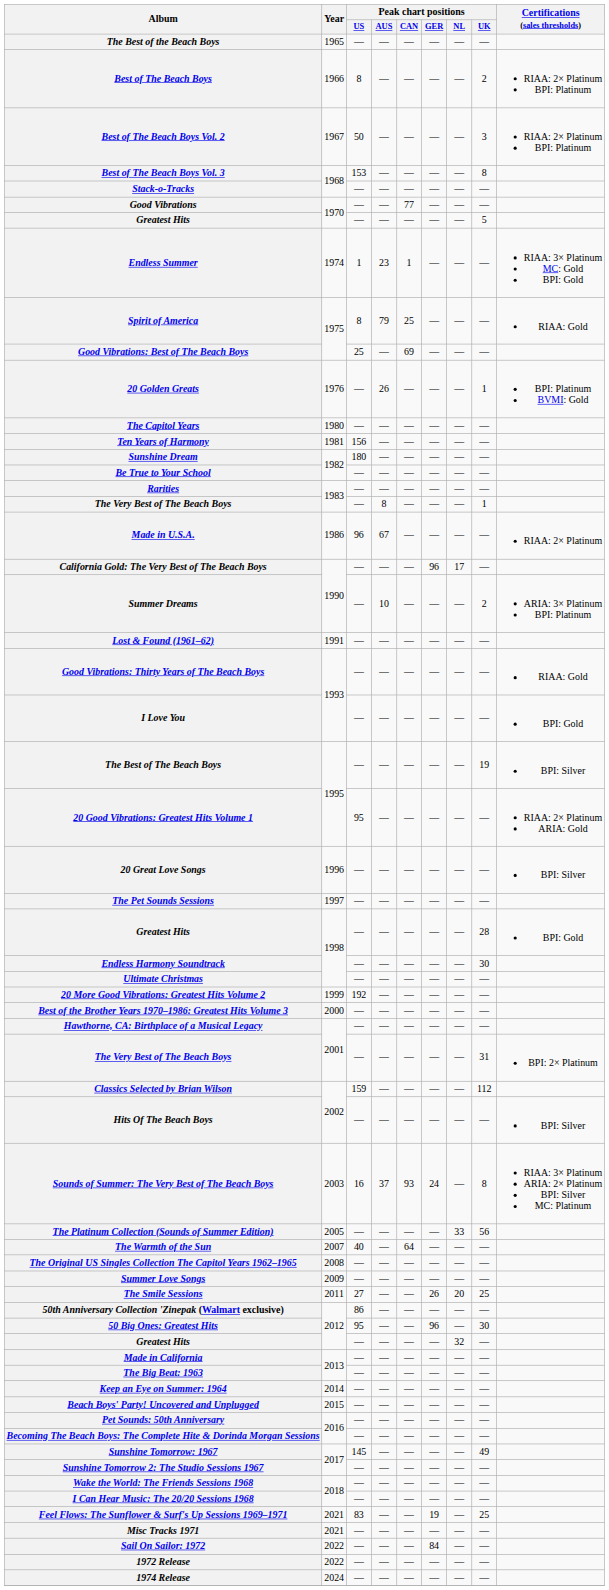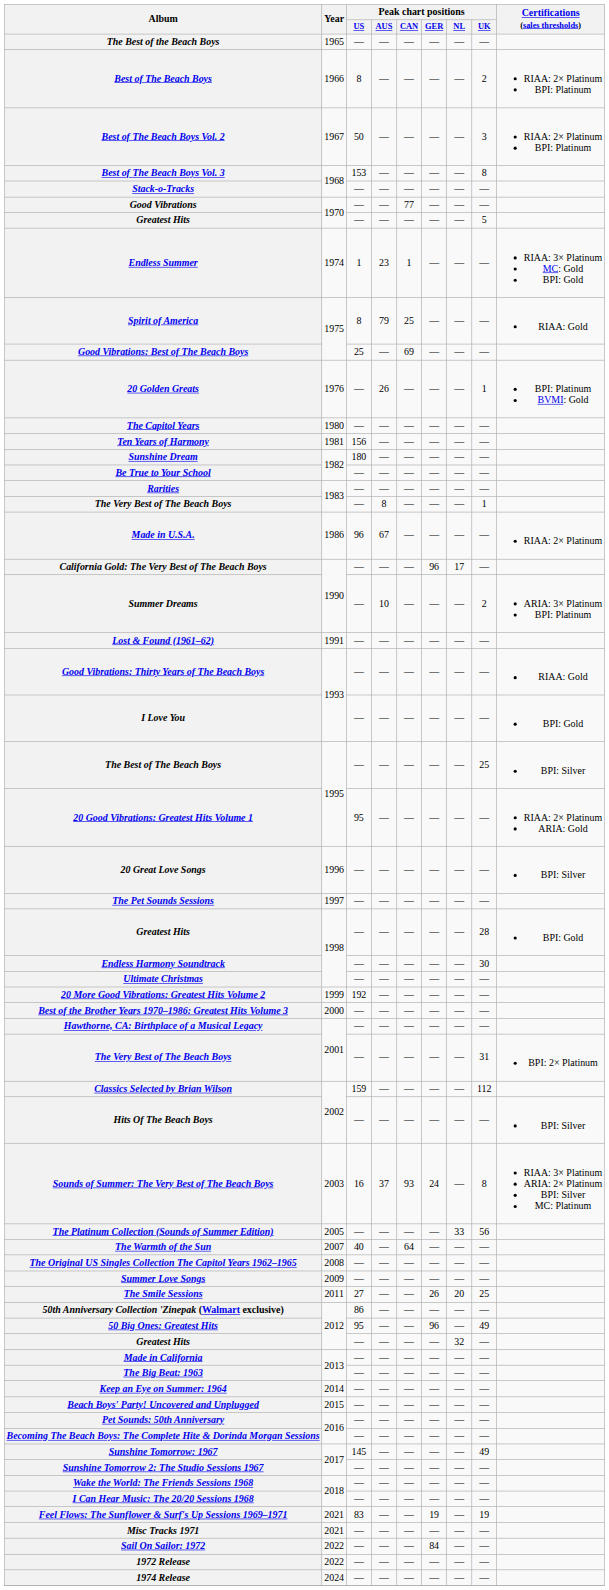 <table class="wikitable plainrowheaders" style="text-align:center;">
 <tr>
 <th rowspan="2">Album</th>
 <th rowspan="2">Year</th>
 <th colspan="6">Peak chart positions</th>
 <th rowspan="2"><a href='#'>Certifications</a><br><small>(<a href='#'>sales thresholds</a>)</small></th>
 </tr>
 <tr>
 <th scope=col style="width:2.5em;font-size:85%"><a href='#'>US</a><br></th>
 <th scope=col style="width:2.5em;font-size:85%"><a href='#'>AUS</a><br></th>
 <th scope=col style="width:2.5em;font-size:85%"><a href='#'>CAN</a><br></th>
 <th scope=col style="width:2.5em;font-size:85%"><a href='#'>GER</a><br></th>
 <th scope=col style="width:2.5em;font-size:85%"><a href='#'>NL</a><br></th>
 <th scope=col style="width:2.5em;font-size:85%"><a href='#'>UK</a><br></th>
 </tr>
 <tr>
 <th scope="row"><em>The Best of the Beach Boys</em></th>
 <td>1965</td>
 <td>―</td>
 <td>―</td>
 <td>―</td>
 <td>―</td>
 <td>―</td>
 <td>―</td>
 <td></td>
 </tr>
 <tr>
 <th scope="row"><em><a href='#'>Best of The Beach Boys</a></em></th>
 <td>1966</td>
 <td>8</td>
 <td>—</td>
 <td>—</td>
 <td>—</td>
 <td>—</td>
 <td>2</td>
 <td><br><ul><li>RIAA: 2× Platinum</li><li>BPI: Platinum</li></ul></td>
 </tr>
 <tr>
 <th scope="row"><em><a href='#'>Best of The Beach Boys Vol. 2</a></em></th>
 <td>1967</td>
 <td>50</td>
 <td>—</td>
 <td>—</td>
 <td>—</td>
 <td>—</td>
 <td>3</td>
 <td><br><ul><li>RIAA: 2× Platinum</li><li>BPI: Platinum</li></ul></td>
 </tr>
 <tr>
 <th scope="row"><em><a href='#'>Best of The Beach Boys Vol. 3</a></em></th>
 <td rowspan=2>1968</td>
 <td>153</td>
 <td>—</td>
 <td>—</td>
 <td>—</td>
 <td>—</td>
 <td>8</td>
 <td></td>
 </tr>
 <tr>
 <th scope="row"><em><a href='#'>Stack-o-Tracks</a></em></th>
 <td>—</td>
 <td>—</td>
 <td>—</td>
 <td>—</td>
 <td>—</td>
 <td>—</td>
 <td></td>
 </tr>
 <tr>
 <th scope="row"><em>Good Vibrations</em></th>
 <td rowspan=2>1970</td>
 <td>—</td>
 <td>—</td>
 <td>77</td>
 <td>—</td>
 <td>—</td>
 <td>—</td>
 <td></td>
 </tr>
 <tr>
 <th scope="row"><em>Greatest Hits</em></th>
 <td>—</td>
 <td>—</td>
 <td>—</td>
 <td>—</td>
 <td>—</td>
 <td>5</td>
 <td></td>
 </tr>
 <tr>
 <th scope="row"><em><a href='#'>Endless Summer</a></em></th>
 <td>1974</td>
 <td>1</td>
 <td>23</td>
 <td>1</td>
 <td>—</td>
 <td>—</td>
 <td>—</td>
 <td><br><ul><li>RIAA: 3× Platinum</li><li><a href='#'>MC</a>: Gold</li><li>BPI: Gold</li></ul></td>
 </tr>
 <tr>
 <th scope="row"><em><a href='#'>Spirit of America</a></em></th>
 <td rowspan=2>1975</td>
 <td>8</td>
 <td>79</td>
 <td>25</td>
 <td>—</td>
 <td>—</td>
 <td>—</td>
 <td><br><ul><li>RIAA: Gold</li></ul></td>
 </tr>
 <tr>
 <th scope="row"><em><a href='#'>Good Vibrations: Best of The Beach Boys</a></em></th>
 <td>25</td>
 <td>—</td>
 <td>69</td>
 <td>—</td>
 <td>—</td>
 <td>—</td>
 <td></td>
 </tr>
 <tr>
 <th scope="row"><em><a href='#'>20 Golden Greats</a></em></th>
 <td>1976</td>
 <td>—</td>
 <td>26</td>
 <td>—</td>
 <td>—</td>
 <td>—</td>
 <td>1</td>
 <td><br><ul><li>BPI: Platinum</li><li><a href='#'>BVMI</a>: Gold</li></ul></td>
 </tr>
 <tr>
 <th scope="row"><em><a href='#'>The Capitol Years</a></em></th>
 <td>1980</td>
 <td>—</td>
 <td>—</td>
 <td>—</td>
 <td>—</td>
 <td>—</td>
 <td>—</td>
 <td></td>
 </tr>
 <tr>
 <th scope="row"><em><a href='#'>Ten Years of Harmony</a></em></th>
 <td>1981</td>
 <td>156</td>
 <td>—</td>
 <td>—</td>
 <td>—</td>
 <td>—</td>
 <td>—</td>
 <td></td>
 </tr>
 <tr>
 <th scope="row"><em><a href='#'>Sunshine Dream</a></em></th>
 <td rowspan=2>1982</td>
 <td>180</td>
 <td>—</td>
 <td>—</td>
 <td>—</td>
 <td>—</td>
 <td>—</td>
 <td></td>
 </tr>
 <tr>
 <th scope="row"><em><a href='#'>Be True to Your School</a></em></th>
 <td>—</td>
 <td>—</td>
 <td>—</td>
 <td>—</td>
 <td>—</td>
 <td>—</td>
 <td></td>
 </tr>
 <tr>
 <th scope="row"><em><a href='#'>Rarities</a></em></th>
 <td rowspan=2>1983</td>
 <td>—</td>
 <td>—</td>
 <td>—</td>
 <td>—</td>
 <td>—</td>
 <td>—</td>
 <td></td>
 </tr>
 <tr>
 <th scope="row"><em>The Very Best of The Beach Boys</em></th>
 <td>—</td>
 <td>8</td>
 <td>—</td>
 <td>—</td>
 <td>—</td>
 <td>1</td>
 <td></td>
 </tr>
 <tr>
 <th scope="row"><em><a href='#'>Made in U.S.A.</a></em></th>
 <td>1986</td>
 <td>96</td>
 <td>67</td>
 <td>—</td>
 <td>—</td>
 <td>—</td>
 <td>—</td>
 <td><br><ul><li>RIAA: 2× Platinum</li></ul></td>
 </tr>
 <tr>
 <th scope="row"><em>California Gold: The Very Best of The Beach Boys</em></th>
 <td rowspan=2>1990</td>
 <td>—</td>
 <td>—</td>
 <td>—</td>
 <td>96</td>
 <td>17</td>
 <td>—</td>
 <td></td>
 </tr>
 <tr>
 <th scope="row"><em>Summer Dreams</em></th>
 <td>—</td>
 <td>10</td>
 <td>—</td>
 <td>—</td>
 <td>—</td>
 <td>2</td>
 <td><br><ul><li>ARIA: 3× Platinum</li><li>BPI: Platinum</li></ul></td>
 </tr>
 <tr>
 <th scope="row"><em><a href='#'>Lost & Found (1961–62)</a></em></th>
 <td>1991</td>
 <td>—</td>
 <td>—</td>
 <td>—</td>
 <td>—</td>
 <td>—</td>
 <td>—</td>
 <td></td>
 </tr>
 <tr>
 <th scope="row"><em><a href='#'>Good Vibrations: Thirty Years of The Beach Boys</a></em></th>
 <td rowspan=2>1993</td>
 <td>—</td>
 <td>—</td>
 <td>—</td>
 <td>—</td>
 <td>—</td>
 <td>—</td>
 <td><br><ul><li>RIAA: Gold</li></ul></td>
 </tr>
 <tr>
 <th scope="row"><em>I Love You</em></th>
 <td>—</td>
 <td>—</td>
 <td>—</td>
 <td>—</td>
 <td>—</td>
 <td>—</td>
 <td><br><ul><li>BPI: Gold</li></ul></td>
 </tr>
 <tr>
 <th scope="row"><em>The Best of The Beach Boys</em></th>
 <td rowspan=2>1995</td>
 <td>—</td>
 <td>—</td>
 <td>—</td>
 <td>—</td>
 <td>—</td>
-<td>19</td>
+<td>25</td>
 <td><br><ul><li>BPI: Silver</li></ul></td>
 </tr>
 <tr>
 <th scope="row"><em><a href='#'>20 Good Vibrations: Greatest Hits Volume 1</a></em></th>
 <td>95</td>
 <td>—</td>
 <td>—</td>
 <td>—</td>
 <td>—</td>
 <td>—</td>
 <td><br><ul><li>RIAA: 2× Platinum</li><li>ARIA: Gold</li></ul></td>
 </tr>
 <tr>
 <th scope="row"><em>20 Great Love Songs</em></th>
 <td>1996</td>
 <td>—</td>
 <td>—</td>
 <td>—</td>
 <td>—</td>
 <td>—</td>
 <td>—</td>
 <td><br><ul><li>BPI: Silver</li></ul></td>
 </tr>
 <tr>
 <th scope="row"><em><a href='#'>The Pet Sounds Sessions</a></em></th>
 <td>1997</td>
 <td>—</td>
 <td>—</td>
 <td>—</td>
 <td>—</td>
 <td>—</td>
 <td>—</td>
 <td></td>
 </tr>
 <tr>
 <th scope="row"><em>Greatest Hits</em></th>
 <td rowspan=3>1998</td>
 <td>—</td>
 <td>—</td>
 <td>—</td>
 <td>—</td>
 <td>—</td>
 <td>28</td>
 <td><br><ul><li>BPI: Gold</li></ul></td>
 </tr>
 <tr>
 <th scope="row"><em><a href='#'>Endless Harmony Soundtrack</a></em></th>
 <td>—</td>
 <td>—</td>
 <td>—</td>
 <td>—</td>
 <td>—</td>
 <td>30</td>
 <td></td>
 </tr>
 <tr>
 <th scope="row"><em><a href='#'>Ultimate Christmas</a></em></th>
 <td>—</td>
 <td>—</td>
 <td>—</td>
 <td>—</td>
 <td>—</td>
 <td>—</td>
 <td></td>
 </tr>
 <tr>
 <th scope="row"><em><a href='#'>20 More Good Vibrations: Greatest Hits Volume 2</a></em></th>
 <td>1999</td>
 <td>192</td>
 <td>—</td>
 <td>—</td>
 <td>—</td>
 <td>—</td>
 <td>—</td>
 <td></td>
 </tr>
 <tr>
 <th scope="row"><em><a href='#'>Best of the Brother Years 1970–1986: Greatest Hits Volume 3</a></em></th>
 <td>2000</td>
 <td>—</td>
 <td>—</td>
 <td>—</td>
 <td>—</td>
 <td>—</td>
 <td>—</td>
 <td></td>
 </tr>
 <tr>
 <th scope="row"><em><a href='#'>Hawthorne, CA: Birthplace of a Musical Legacy</a></em></th>
 <td rowspan=2>2001</td>
 <td>—</td>
 <td>—</td>
 <td>—</td>
 <td>—</td>
 <td>—</td>
 <td>—</td>
 <td></td>
 </tr>
 <tr>
 <th scope="row"><em><a href='#'>The Very Best of The Beach Boys</a></em></th>
 <td>—</td>
 <td>—</td>
 <td>—</td>
 <td>—</td>
 <td>—</td>
 <td>31</td>
 <td><br><ul><li>BPI: 2× Platinum</li></ul></td>
 </tr>
 <tr>
 <th scope="row"><em><a href='#'>Classics Selected by Brian Wilson</a></em></th>
 <td rowspan=2>2002</td>
 <td>159</td>
 <td>—</td>
 <td>—</td>
 <td>—</td>
 <td>—</td>
 <td>112</td>
 <td></td>
 </tr>
 <tr>
 <th scope="row"><em>Hits Of The Beach Boys</em></th>
 <td>—</td>
 <td>—</td>
 <td>—</td>
 <td>—</td>
 <td>—</td>
 <td>—</td>
 <td><br><ul><li>BPI: Silver</li></ul></td>
 </tr>
 <tr>
 <th scope="row"><em><a href='#'>Sounds of Summer: The Very Best of The Beach Boys</a></em></th>
 <td>2003</td>
 <td>16</td>
 <td>37</td>
 <td>93</td>
 <td>24</td>
 <td>—</td>
 <td>8</td>
 <td><br><ul><li>RIAA: 3× Platinum</li><li>ARIA: 2× Platinum</li><li>BPI: Silver</li><li>MC: Platinum</li></ul></td>
 </tr>
 <tr>
 <th scope="row"><em><a href='#'>The Platinum Collection (Sounds of Summer Edition)</a></em></th>
 <td>2005</td>
 <td>—</td>
 <td>—</td>
 <td>—</td>
 <td>—</td>
 <td>33</td>
 <td>56</td>
 <td></td>
 </tr>
 <tr>
 <th scope="row"><em><a href='#'>The Warmth of the Sun</a></em></th>
 <td>2007</td>
 <td>40</td>
 <td>—</td>
 <td>64</td>
 <td>—</td>
 <td>—</td>
 <td>—</td>
 <td></td>
 </tr>
 <tr>
 <th scope="row"><em><a href='#'>The Original US Singles Collection The Capitol Years 1962–1965</a></em></th>
 <td>2008</td>
 <td>—</td>
 <td>—</td>
 <td>—</td>
 <td>—</td>
 <td>—</td>
 <td>—</td>
 <td></td>
 </tr>
 <tr>
 <th scope="row"><em><a href='#'>Summer Love Songs</a></em></th>
 <td>2009</td>
 <td>—</td>
 <td>—</td>
 <td>—</td>
 <td>—</td>
 <td>—</td>
 <td>—</td>
 <td></td>
 </tr>
 <tr>
 <th scope="row"><em><a href='#'>The Smile Sessions</a></em></th>
 <td>2011</td>
 <td>27</td>
 <td>—</td>
 <td>—</td>
 <td>26</td>
 <td>20</td>
 <td>25</td>
 <td></td>
 </tr>
 <tr>
 <th scope="row"><em>50th Anniversary Collection 'Zinepak</em> (<a href='#'>Walmart</a> exclusive)</th>
 <td rowspan=3>2012</td>
 <td>86</td>
 <td>—</td>
 <td>—</td>
 <td>—</td>
 <td>—</td>
 <td>—</td>
 <td></td>
 </tr>
 <tr>
 <th scope="row"><em><a href='#'>50 Big Ones: Greatest Hits</a></em></th>
 <td>95</td>
 <td>—</td>
 <td>—</td>
 <td>96</td>
 <td>—</td>
-<td>30</td>
+<td>49</td>
 <td></td>
 </tr>
 <tr>
 <th scope="row"><em>Greatest Hits</em></th>
 <td>—</td>
 <td>—</td>
 <td>—</td>
 <td>—</td>
 <td>32</td>
 <td>—</td>
 <td></td>
 </tr>
 <tr>
 <th scope="row"><em><a href='#'>Made in California</a></em></th>
 <td rowspan=2>2013</td>
 <td>—</td>
 <td>—</td>
 <td>—</td>
 <td>—</td>
 <td>—</td>
 <td>—</td>
 <td></td>
 </tr>
 <tr>
 <th scope="row"><em><a href='#'>The Big Beat: 1963</a></em></th>
 <td>—</td>
 <td>—</td>
 <td>—</td>
 <td>—</td>
 <td>—</td>
 <td>—</td>
 <td></td>
 </tr>
 <tr>
 <th scope="row"><em><a href='#'>Keep an Eye on Summer: 1964</a></em></th>
 <td>2014</td>
 <td>—</td>
 <td>—</td>
 <td>—</td>
 <td>—</td>
 <td>—</td>
 <td>—</td>
 <td></td>
 </tr>
 <tr>
 <th scope="row"><em><a href='#'>Beach Boys' Party! Uncovered and Unplugged</a></em></th>
 <td>2015</td>
 <td>—</td>
 <td>—</td>
 <td>—</td>
 <td>—</td>
 <td>—</td>
 <td>—</td>
 <td></td>
 </tr>
 <tr>
 <th scope="row"><em><a href='#'>Pet Sounds: 50th Anniversary</a></em></th>
 <td rowspan=2>2016</td>
 <td>—</td>
 <td>—</td>
 <td>—</td>
 <td>—</td>
 <td>—</td>
 <td>—</td>
 <td></td>
 </tr>
 <tr>
 <th scope="row"><em><a href='#'>Becoming The Beach Boys: The Complete Hite & Dorinda Morgan Sessions</a></em></th>
 <td>—</td>
 <td>—</td>
 <td>—</td>
 <td>—</td>
 <td>—</td>
 <td>—</td>
 <td></td>
 </tr>
 <tr>
 <th scope="row"><em><a href='#'>Sunshine Tomorrow: 1967</a></em></th>
 <td rowspan=2>2017</td>
 <td>145</td>
 <td>—</td>
 <td>—</td>
 <td>—</td>
 <td>—</td>
 <td>49</td>
 <td></td>
 </tr>
 <tr>
 <th scope="row"><em><a href='#'>Sunshine Tomorrow 2: The Studio Sessions 1967</a></em></th>
 <td>—</td>
 <td>—</td>
 <td>—</td>
 <td>—</td>
 <td>—</td>
 <td>—</td>
 <td></td>
 </tr>
 <tr>
 <th scope="row"><em><a href='#'>Wake the World: The Friends Sessions 1968</a></em></th>
 <td rowspan=2>2018</td>
 <td>—</td>
 <td>—</td>
 <td>—</td>
 <td>—</td>
 <td>—</td>
 <td>—</td>
 <td></td>
 </tr>
 <tr>
 <th scope="row"><em><a href='#'>I Can Hear Music: The 20/20 Sessions 1968</a></em></th>
 <td>—</td>
 <td>—</td>
 <td>—</td>
 <td>—</td>
 <td>—</td>
 <td>—</td>
 <td></td>
 </tr>
 <tr>
 <th scope="row"><em><a href='#'>Feel Flows: The Sunflower & Surf's Up Sessions 1969–1971</a></em></th>
 <td>2021</td>
 <td>83</td>
 <td>—</td>
 <td>—</td>
 <td>19</td>
 <td>—</td>
-<td>25</td>
+<td>19</td>
 <td></td>
 </tr>
 <tr>
 <th scope="row"><em>Misc Tracks 1971</em></th>
 <td>2021</td>
 <td>—</td>
 <td>—</td>
 <td>—</td>
 <td>—</td>
 <td>—</td>
 <td>—</td>
 <td></td>
 </tr>
 <tr>
 <th scope="row"><em><a href='#'>Sail On Sailor: 1972</a></em></th>
 <td>2022</td>
 <td>—</td>
 <td>—</td>
 <td>—</td>
 <td>84</td>
 <td>—</td>
 <td>—</td>
 <td></td>
 </tr>
 <tr>
 <th scope="row"><em>1972 Release</em></th>
 <td>2022</td>
 <td>—</td>
 <td>—</td>
 <td>—</td>
 <td>—</td>
 <td>—</td>
 <td>—</td>
 <td></td>
 </tr>
 <tr>
 <th scope="row"><em>1974 Release</em></th>
 <td>2024</td>
 <td>—</td>
 <td>—</td>
 <td>—</td>
 <td>—</td>
 <td>—</td>
 <td>—</td>
 <td></td>
 </tr>
 <tr>
 </tr>
 </table>
